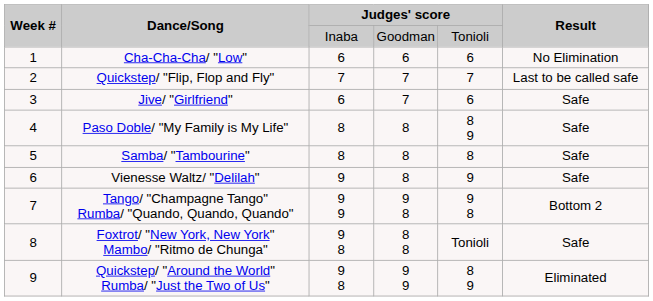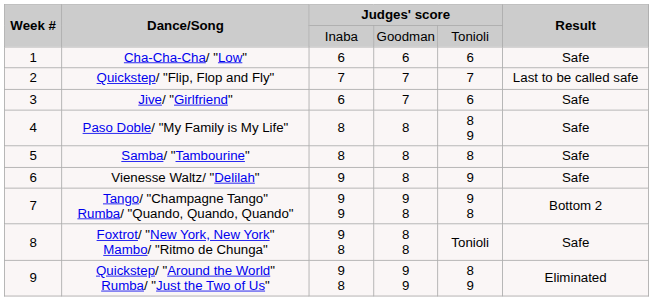 <table class="wikitable" style="float:left;">
 <tr style="text-align:Center; background:#ccc;">
 <td rowspan="2"><strong>Week #</strong></td>
 <td rowspan="2"><strong>Dance/Song</strong></td>
 <td colspan="3"><strong>Judges' score</strong></td>
 <td rowspan="2"><strong>Result</strong></td>
 </tr>
 <tr style="text-align:center; background:#ccc;">
 <td style="width:10%; ">Inaba</td>
 <td style="width:10%; ">Goodman</td>
 <td style="width:10%; ">Tonioli</td>
 </tr>
 <tr>
 <td style="text-align:center; background:#faf6f6;">1</td>
 <td style="text-align:center; background:#faf6f6;"><a href='#'>Cha-Cha-Cha</a>/ "<a href='#'>Low</a>"</td>
 <td style="text-align:center; background:#faf6f6;">6</td>
 <td style="text-align:center; background:#faf6f6;">6</td>
 <td style="text-align:center; background:#faf6f6;">6</td>
-<td style="text-align:center; background:#faf6f6;">No Elimination</td>
+<td style="text-align:center; background:#faf6f6;">Safe</td>
 </tr>
 <tr style="text-align:center; background:#faf6f6;">
 <td>2</td>
 <td><a href='#'>Quickstep</a>/ "Flip, Flop and Fly"</td>
 <td>7</td>
 <td>7</td>
 <td>7</td>
 <td>Last to be called safe</td>
 </tr>
 <tr>
 <td style="text-align:center; background:#faf6f6;">3</td>
 <td style="text-align:center; background:#faf6f6;"><a href='#'>Jive</a>/ "<a href='#'>Girlfriend</a>"</td>
 <td style="text-align:center; background:#faf6f6;">6</td>
 <td style="text-align:center; background:#faf6f6;">7</td>
 <td style="text-align:center; background:#faf6f6;">6</td>
 <td style="text-align:center; background:#faf6f6;">Safe</td>
 </tr>
 <tr style="text-align:center; background:#faf6f6;">
 <td>4</td>
 <td><a href='#'>Paso Doble</a>/ "My Family is My Life"</td>
 <td>8</td>
 <td>8</td>
 <td>8<br>9</td>
 <td>Safe</td>
 </tr>
 <tr>
 <td style="text-align:center; background:#faf6f6;">5</td>
 <td style="text-align:center; background:#faf6f6;"><a href='#'>Samba</a>/ "<a href='#'>Tambourine</a>"</td>
 <td style="text-align:center; background:#faf6f6;">8</td>
 <td style="text-align:center; background:#faf6f6;">8</td>
 <td style="text-align:center; background:#faf6f6;">8</td>
 <td style="text-align:center; background:#faf6f6;">Safe</td>
 </tr>
 <tr>
 <td style="text-align:center; background:#faf6f6;">6</td>
 <td style="text-align:center; background:#faf6f6;">Vienesse Waltz/ "<a href='#'>Delilah</a>"</td>
 <td style="text-align:center; background:#faf6f6;">9</td>
 <td style="text-align:center; background:#faf6f6;">8</td>
 <td style="text-align:center; background:#faf6f6;">9</td>
 <td style="text-align:center; background:#faf6f6;">Safe</td>
 </tr>
 <tr style="text-align:center; background:#faf6f6;">
 <td>7</td>
 <td><a href='#'>Tango</a>/ "Champagne Tango"<br><a href='#'>Rumba</a>/ "Quando, Quando, Quando"</td>
 <td>9<br>9</td>
 <td>9<br>8</td>
 <td>9<br>8</td>
 <td>Bottom 2</td>
 </tr>
 <tr style="text-align:center; background:#faf6f6;">
 <td>8</td>
 <td><a href='#'>Foxtrot</a>/ "<a href='#'>New York, New York</a>"<br><a href='#'>Mambo</a>/ "Ritmo de Chunga"</td>
 <td>9<br>8</td>
 <td>8<br>8</td>
 <td style="width:10%; ">Tonioli</td>
 <td>Safe</td>
 </tr>
 <tr style="text-align:center; background:#faf6f6;">
 <td>9</td>
 <td><a href='#'>Quickstep</a>/ "<a href='#'>Around the World</a>"<br><a href='#'>Rumba</a>/ "<a href='#'>Just the Two of Us</a>"</td>
 <td>9<br>8</td>
 <td>9<br>9</td>
 <td>8<br>9</td>
 <td>Eliminated</td>
 </tr>
 </table>
